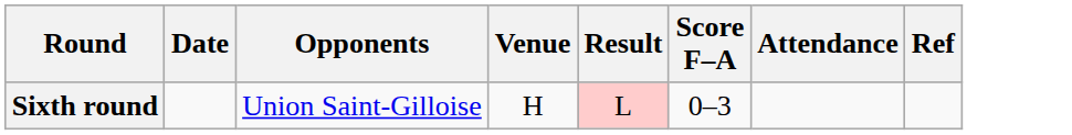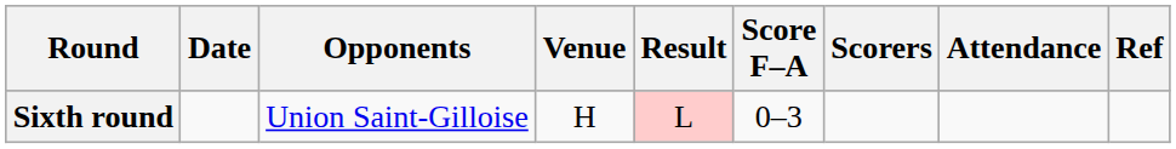 <table class="wikitable plainrowheaders" style="text-align:center">
 <tr>
 <th scope="col">Round</th>
 <th scope="col">Date</th>
 <th scope="col">Opponents</th>
 <th scope="col">Venue</th>
 <th scope="col">Result</th>
 <th scope="col">Score<br>F–A</th>
+<th scope="col" class="unsortable">Scorers</th>
 <th scope="col">Attendance</th>
 <th scope="col" class="unsortable">Ref</th>
 </tr>
 <tr>
 <th scope="row">Sixth round</th>
 <td align="left"></td>
 <td align="left"><a href='#'>Union Saint-Gilloise</a></td>
 <td>H</td>
 <td style="background-color:#FFCCCC">L</td>
 <td>0–3</td>
+<td align="left"></td>
 <td></td>
 <td></td>
 </tr>
 </table>
